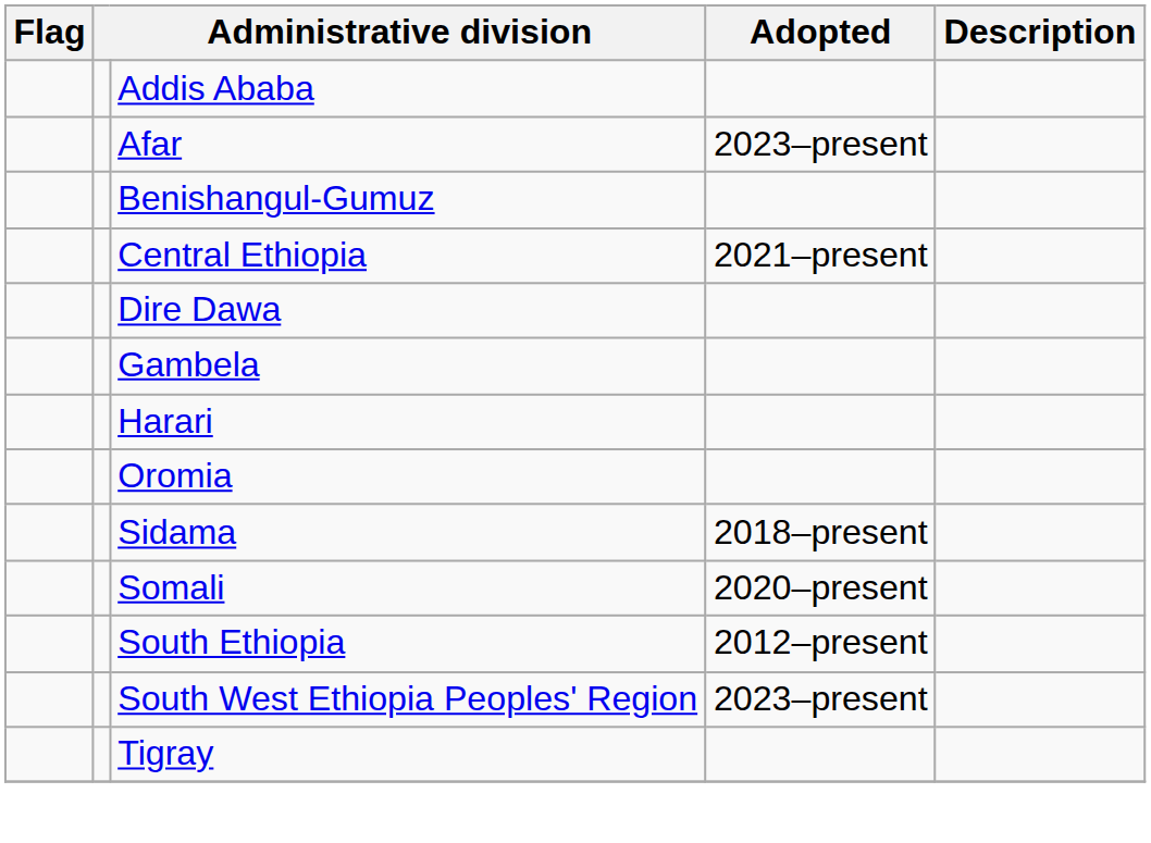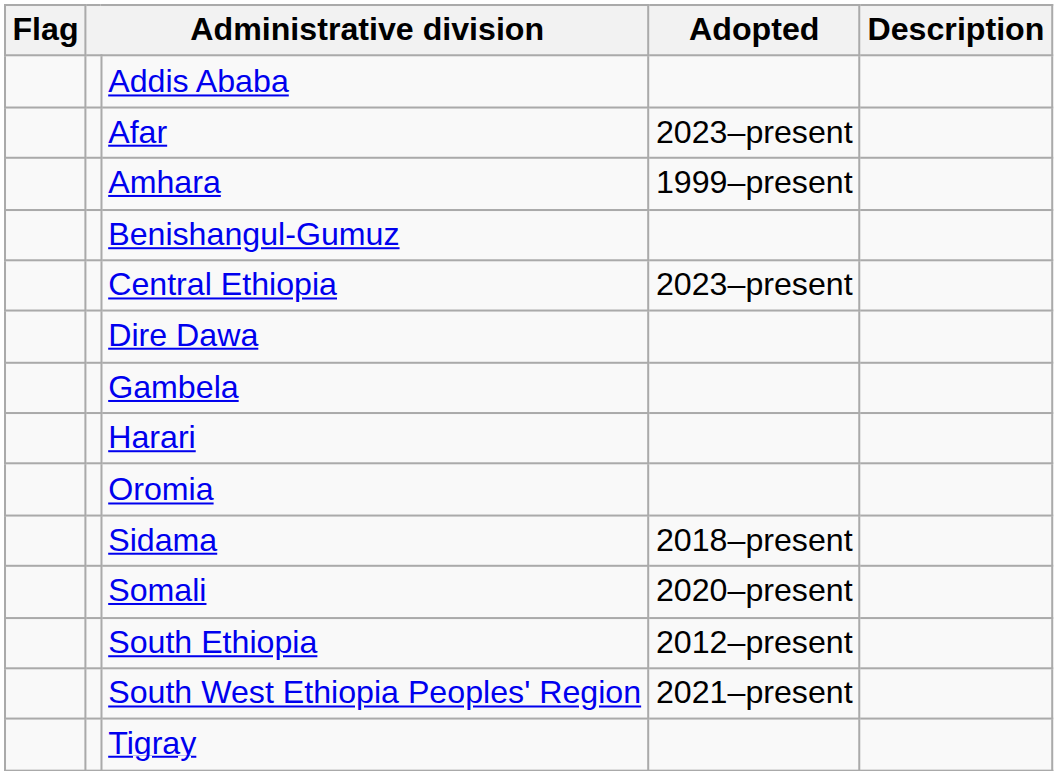 <table class="wikitable sortable">
 <tr>
 <th class="unsortable">Flag</th>
 <th colspan="2">Administrative division</th>
 <th>Adopted</th>
 <th>Description</th>
 </tr>
 <tr>
 <td></td>
 <td></td>
 <td><a href='#'>Addis Ababa</a></td>
 <td></td>
 <td></td>
 </tr>
 <tr>
 <td></td>
 <td></td>
 <td><a href='#'>Afar</a></td>
 <td>2023–present</td>
 <td></td>
 </tr>
 <tr>
 <td></td>
 <td></td>
+<td><a href='#'>Amhara</a></td>
+<td>1999–present</td>
+<td></td>
+</tr>
+<tr>
+<td></td>
+<td></td>
 <td><a href='#'>Benishangul-Gumuz</a></td>
 <td></td>
 <td></td>
 </tr>
 <tr>
 <td></td>
 <td></td>
 <td><a href='#'>Central Ethiopia</a></td>
-<td>2021–present</td>
+<td>2023–present</td>
 <td></td>
 </tr>
 <tr>
 <td></td>
 <td></td>
 <td><a href='#'>Dire Dawa</a></td>
 <td></td>
 <td></td>
 </tr>
 <tr>
 <td></td>
 <td></td>
 <td><a href='#'>Gambela</a></td>
 <td></td>
 <td></td>
 </tr>
 <tr>
 <td></td>
 <td></td>
 <td><a href='#'>Harari</a></td>
 <td></td>
 <td></td>
 </tr>
 <tr>
 <td></td>
 <td></td>
 <td><a href='#'>Oromia</a></td>
 <td></td>
 <td></td>
 </tr>
 <tr>
 <td></td>
 <td></td>
 <td><a href='#'>Sidama</a></td>
 <td>2018–present</td>
 <td></td>
 </tr>
 <tr>
 <td></td>
 <td></td>
 <td><a href='#'>Somali</a></td>
 <td>2020–present</td>
 <td></td>
 </tr>
 <tr>
 <td></td>
 <td></td>
 <td><a href='#'>South Ethiopia</a></td>
 <td>2012–present</td>
 <td></td>
 </tr>
 <tr>
 <td></td>
 <td></td>
 <td><a href='#'>South West Ethiopia Peoples' Region</a></td>
-<td>2023–present</td>
+<td>2021–present</td>
 <td></td>
 </tr>
 <tr>
 <td></td>
 <td></td>
 <td><a href='#'>Tigray</a></td>
 <td></td>
 <td></td>
 </tr>
 <tr>
 </tr>
 </table>
